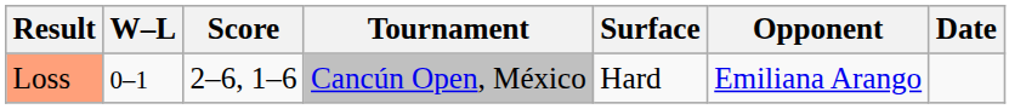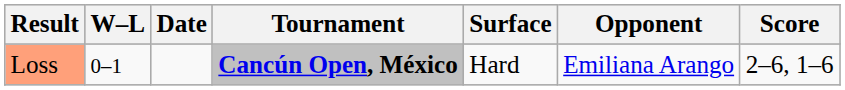 <table class="sortable wikitable">
 <tr>
 <th>Result</th>
 <th class="unsortable">W–L</th>
-<th class="unsortable">Score</th>
+<th>Date</th>
 <th>Tournament</th>
 <th>Surface</th>
 <th>Opponent</th>
-<th>Date</th>
+<th class="unsortable">Score</th>
 </tr>
 <tr>
 <td style="background:#ffa07a;">Loss</td>
 <td><small>0–1</small></td>
-<td>2–6, 1–6</td>
-<td style="background:silver;"><a href='#'>Cancún Open</a>, México</td>
+<td><a href='#'></a></td>
+<td style="background:silver;"><strong><a href='#'>Cancún Open</a>, México</strong></td>
 <td>Hard</td>
 <td> <a href='#'>Emiliana Arango</a></td>
-<td><a href='#'></a></td>
+<td>2–6, 1–6</td>
 </tr>
 </table>
